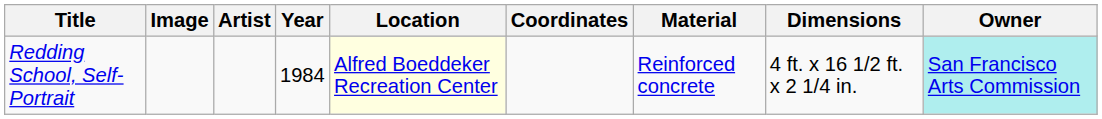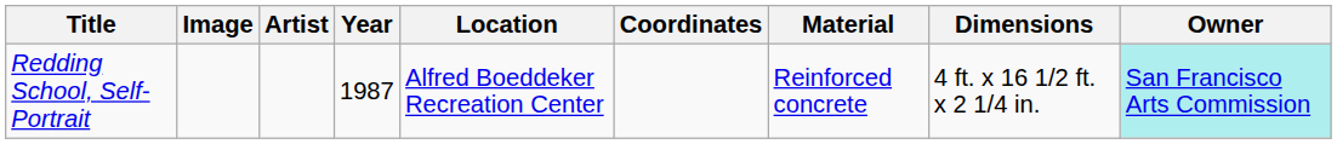 <table class="wikitable sortable">
 <tr>
 <th>Title</th>
 <th>Image</th>
 <th>Artist</th>
 <th>Year</th>
 <th>Location</th>
 <th>Coordinates</th>
 <th>Material</th>
 <th>Dimensions</th>
 <th>Owner</th>
 </tr>
 <tr>
 <td><em><a href='#'>Redding School, Self-Portrait</a></em></td>
 <td></td>
 <td></td>
-<td>1984</td>
-<td style="background: lightyellow;"><a href='#'>Alfred Boeddeker Recreation Center</a></td>
+<td>1987</td>
+<td><a href='#'>Alfred Boeddeker Recreation Center</a></td>
 <td><small></small></td>
 <td><a href='#'>Reinforced concrete</a></td>
 <td>4 ft. x 16 1/2 ft. x 2 1/4 in.</td>
 <td style="background: paleturquoise;"><a href='#'>San Francisco Arts Commission</a></td>
 </tr>
 </table>
